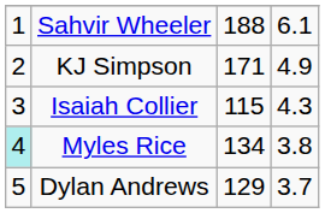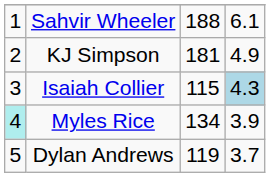 <table class="wikitable sortable" style="text-align:center">
 <tr>
 </tr>
 <tr>
 <td>1</td>
 <td><a href='#'>Sahvir Wheeler</a></td>
 <td>188</td>
 <td>6.1</td>
 </tr>
 <tr>
 <td>2</td>
 <td>KJ Simpson</td>
-<td>171</td>
+<td>181</td>
 <td>4.9</td>
 </tr>
 <tr>
 <td>3</td>
 <td><a href='#'>Isaiah Collier</a></td>
 <td>115</td>
-<td>4.3</td>
+<td style="background: lightblue;">4.3</td>
 </tr>
 <tr>
 <td style="background: paleturquoise;">4</td>
 <td><a href='#'>Myles Rice</a></td>
 <td>134</td>
-<td>3.8</td>
+<td>3.9</td>
 </tr>
 <tr>
 <td>5</td>
 <td>Dylan Andrews</td>
-<td>129</td>
+<td>119</td>
 <td>3.7</td>
 </tr>
 </table>
